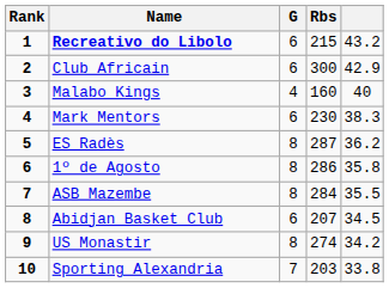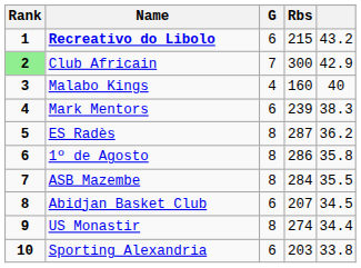 <table class="wikitable" style="text-align:center; font-size:90%;">
 <tr>
 <th width=10px>Rank</th>
 <th width=175px>Name</th>
 <th width=15px>G</th>
 <th width=10px>Rbs</th>
 <th width=10px></th>
 </tr>
 <tr>
 <td><strong>1</strong></td>
 <td align=left> <strong><a href='#'>Recreativo do Libolo</a></strong></td>
 <td>6</td>
 <td>215</td>
 <td>43.2</td>
 </tr>
 <tr>
-<td><strong>2</strong></td>
+<td style="background: lightgreen;"><strong>2</strong></td>
 <td align=left> <a href='#'>Club Africain</a></td>
-<td>6</td>
+<td>7</td>
 <td>300</td>
 <td>42.9</td>
 </tr>
 <tr>
 <td><strong>3</strong></td>
 <td align=left> <a href='#'>Malabo Kings</a></td>
 <td>4</td>
 <td>160</td>
 <td>40</td>
 </tr>
 <tr>
 <td><strong>4</strong></td>
 <td align=left> <a href='#'>Mark Mentors</a></td>
 <td>6</td>
-<td>230</td>
+<td>239</td>
 <td>38.3</td>
 </tr>
 <tr>
 <td><strong>5</strong></td>
 <td align=left> <a href='#'>ES Radès</a></td>
 <td>8</td>
 <td>287</td>
 <td>36.2</td>
 </tr>
 <tr>
 <td><strong>6</strong></td>
 <td align=left> <a href='#'>1º de Agosto</a></td>
 <td>8</td>
 <td>286</td>
 <td>35.8</td>
 </tr>
 <tr>
 <td><strong>7</strong></td>
 <td align=left> <a href='#'>ASB Mazembe</a></td>
 <td>8</td>
 <td>284</td>
 <td>35.5</td>
 </tr>
 <tr>
 <td><strong>8</strong></td>
 <td align=left> <a href='#'>Abidjan Basket Club</a></td>
 <td>6</td>
 <td>207</td>
 <td>34.5</td>
 </tr>
 <tr>
 <td><strong>9</strong></td>
 <td align=left> <a href='#'>US Monastir</a></td>
 <td>8</td>
 <td>274</td>
-<td>34.2</td>
+<td>34.4</td>
 </tr>
 <tr>
 <td><strong>10</strong></td>
 <td align=left> <a href='#'>Sporting Alexandria</a></td>
-<td>7</td>
+<td>6</td>
 <td>203</td>
 <td>33.8</td>
 </tr>
 </table>
